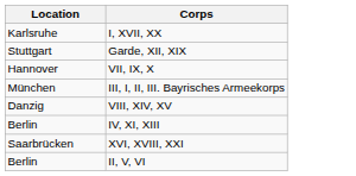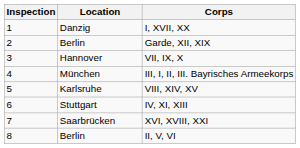 <table class="wikitable">
 <tr>
+<th>Inspection</th>
 <th>Location</th>
 <th>Corps</th>
 </tr>
 <tr>
-<td>Karlsruhe</td>
+<td>1</td>
+<td>Danzig</td>
 <td>I, XVII, XX</td>
 </tr>
 <tr>
-<td>Stuttgart</td>
+<td>2</td>
+<td>Berlin</td>
 <td>Garde, XII, XIX</td>
 </tr>
 <tr>
+<td>3</td>
 <td>Hannover              </td>
 <td>VII, IX, X</td>
 </tr>
 <tr>
+<td>4</td>
 <td>München  </td>
 <td>III, I, II, III. Bayrisches Armeekorps</td>
 </tr>
 <tr>
-<td>Danzig</td>
+<td>5</td>
+<td>Karlsruhe</td>
 <td>VIII, XIV, XV</td>
 </tr>
 <tr>
-<td>Berlin</td>
+<td>6</td>
+<td>Stuttgart</td>
 <td>IV, XI, XIII</td>
 </tr>
 <tr>
+<td>7</td>
 <td>Saarbrücken</td>
 <td>XVI, XVIII, XXI</td>
 </tr>
 <tr>
+<td>8</td>
 <td>Berlin  </td>
 <td>II, V, VI</td>
 </tr>
 </table>
